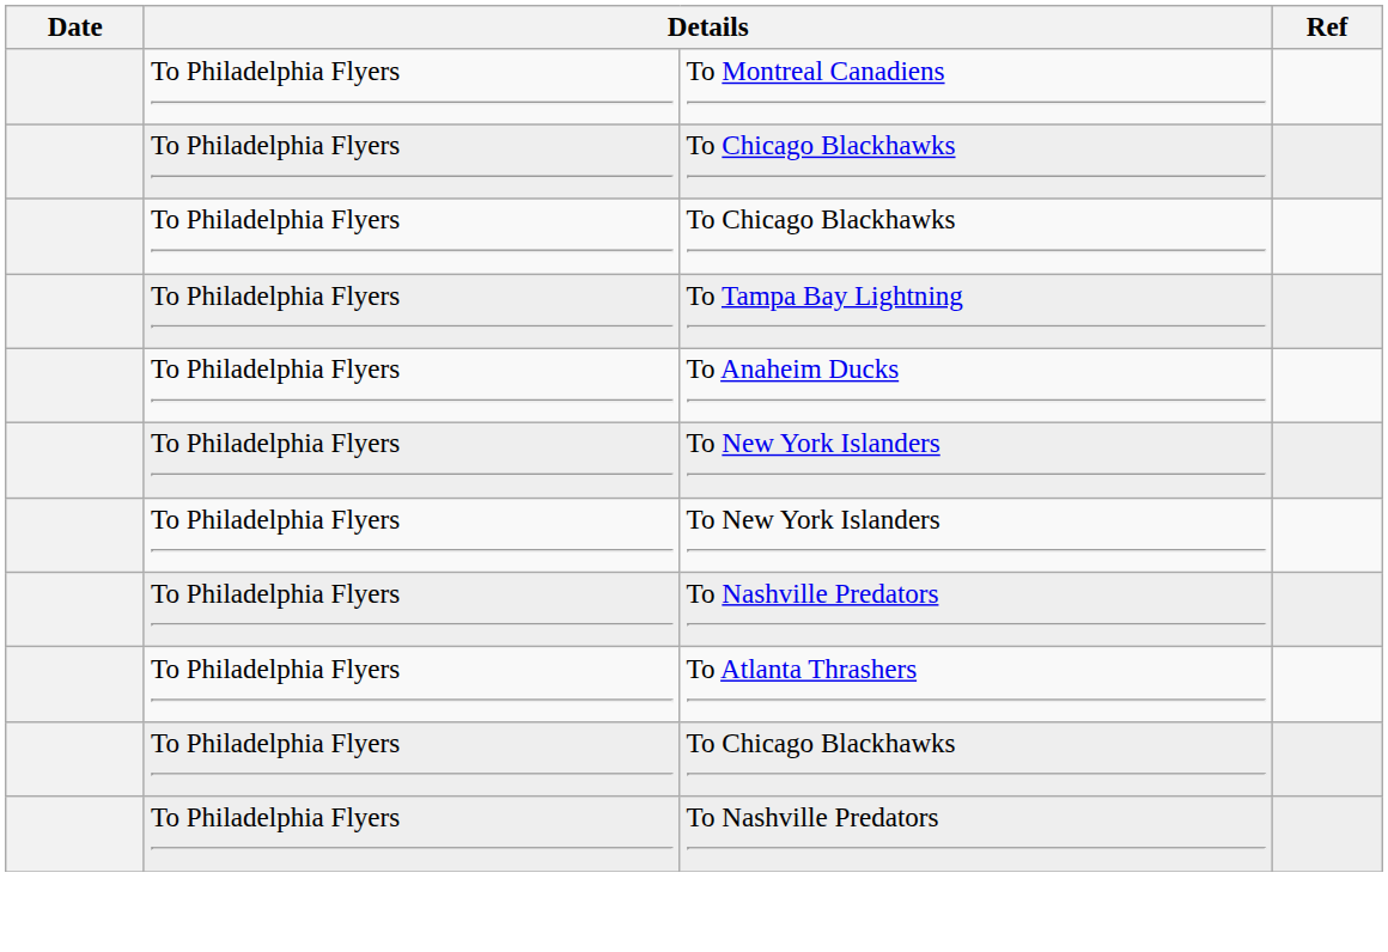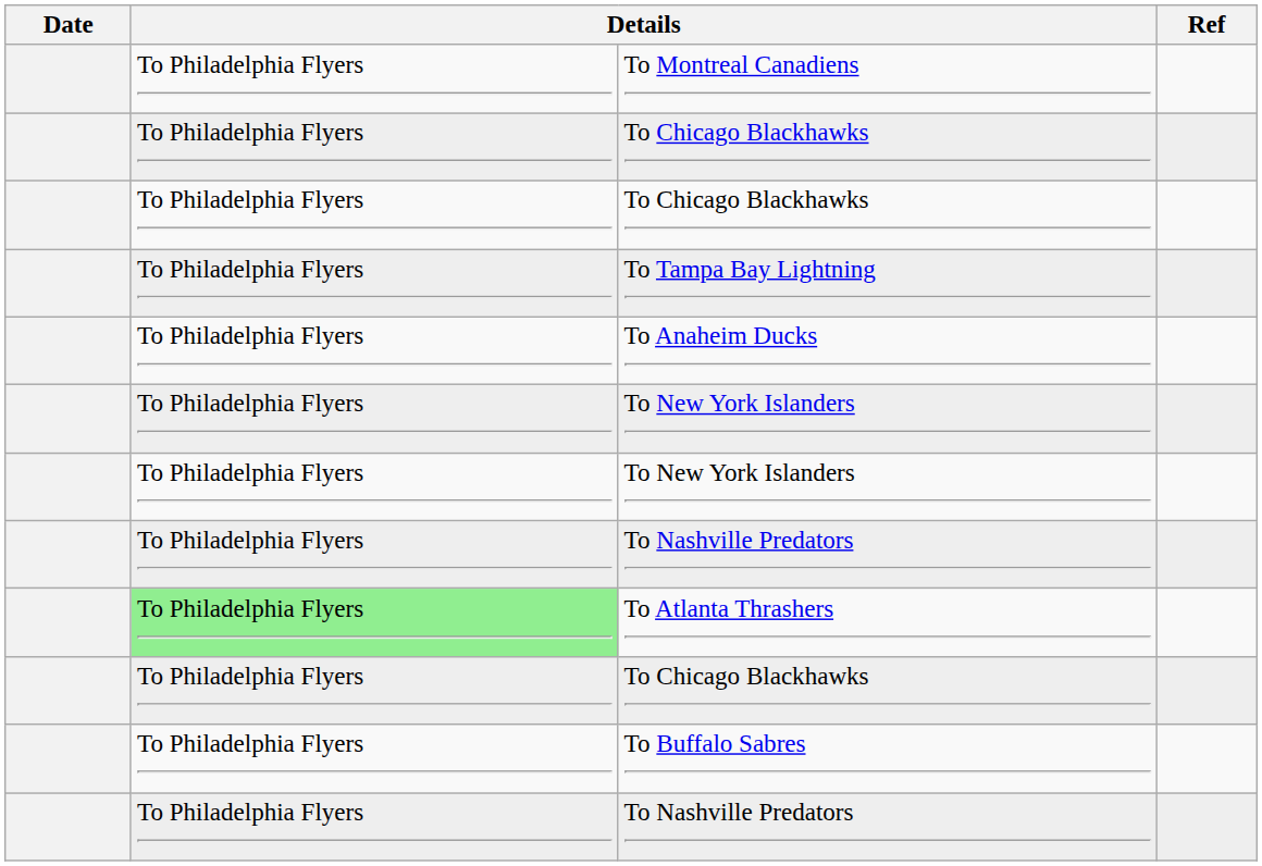 <table class="wikitable plainrowheaders" style="width: 50em;">
 <tr>
 <th scope="col">Date</th>
 <th scope="col" colspan="2">Details</th>
 <th scope="col">Ref</th>
 </tr>
 <tr>
 <th scope="row"></th>
 <td valign="top">To Philadelphia Flyers <hr></td>
 <td valign="top">To <a href='#'>Montreal Canadiens</a> <hr></td>
 <td></td>
 </tr>
 <tr bgcolor="#eeeeee">
 <th scope="row"></th>
 <td valign="top">To Philadelphia Flyers <hr></td>
 <td valign="top">To <a href='#'>Chicago Blackhawks</a> <hr></td>
 <td></td>
 </tr>
 <tr>
 <th scope="row"></th>
 <td valign="top">To Philadelphia Flyers <hr></td>
 <td valign="top">To Chicago Blackhawks <hr></td>
 <td></td>
 </tr>
 <tr bgcolor="#eeeeee">
 <th scope="row"></th>
 <td valign="top">To Philadelphia Flyers <hr></td>
 <td valign="top">To <a href='#'>Tampa Bay Lightning</a> <hr></td>
 <td></td>
 </tr>
 <tr>
 <th scope="row"></th>
 <td valign="top">To Philadelphia Flyers <hr></td>
 <td valign="top">To <a href='#'>Anaheim Ducks</a> <hr></td>
 <td></td>
 </tr>
 <tr bgcolor="#eeeeee">
 <th scope="row"></th>
 <td valign="top">To Philadelphia Flyers <hr></td>
 <td valign="top">To <a href='#'>New York Islanders</a> <hr></td>
 <td></td>
 </tr>
 <tr>
 <th scope="row"></th>
 <td valign="top">To Philadelphia Flyers <hr></td>
 <td valign="top">To New York Islanders <hr></td>
 <td></td>
 </tr>
 <tr bgcolor="#eeeeee">
 <th scope="row"></th>
 <td valign="top">To Philadelphia Flyers <hr> </td>
 <td valign="top">To <a href='#'>Nashville Predators</a> <hr> </td>
 <td></td>
 </tr>
 <tr>
 <th scope="row"></th>
-<td valign="top">To Philadelphia Flyers <hr> </td>
+<td valign="top" style="background: lightgreen;">To Philadelphia Flyers <hr> </td>
 <td valign="top">To <a href='#'>Atlanta Thrashers</a> <hr> </td>
 <td></td>
 </tr>
 <tr bgcolor="#eeeeee">
 <th scope="row"></th>
 <td valign="top">To Philadelphia Flyers <hr></td>
 <td valign="top">To Chicago Blackhawks <hr></td>
 <td></td>
 </tr>
+<tr>
+<th scope="row"></th>
+<td valign="top">To Philadelphia Flyers <hr></td>
+<td valign="top">To <a href='#'>Buffalo Sabres</a> <hr></td>
+<td></td>
+</tr>
 <tr bgcolor="#eeeeee">
 <th scope="row"></th>
 <td valign="top">To Philadelphia Flyers <hr></td>
 <td valign="top">To Nashville Predators <hr></td>
 <td></td>
 </tr>
 </table>
